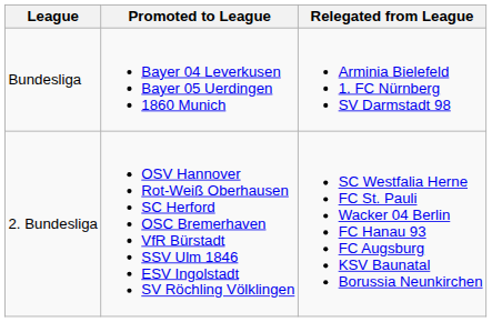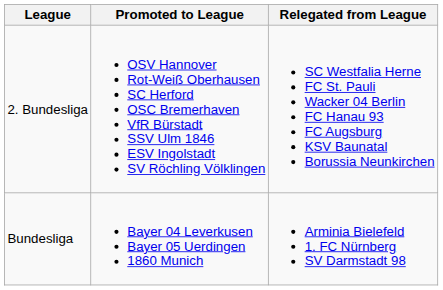 <table class="wikitable">
 <tr>
 <th>League</th>
 <th>Promoted to League</th>
 <th>Relegated from League</th>
 </tr>
 <tr>
+<td>2. Bundesliga</td>
+<td><br><ul><li><a href='#'>OSV Hannover</a></li><li><a href='#'>Rot-Weiß Oberhausen</a></li><li><a href='#'>SC Herford</a></li><li><a href='#'>OSC Bremerhaven</a></li><li><a href='#'>VfR Bürstadt</a></li><li><a href='#'>SSV Ulm 1846</a></li><li><a href='#'>ESV Ingolstadt</a></li><li><a href='#'>SV Röchling Völklingen</a></li></ul></td>
+<td><br><ul><li><a href='#'>SC Westfalia Herne</a></li><li><a href='#'>FC St. Pauli</a></li><li><a href='#'>Wacker 04 Berlin</a></li><li><a href='#'>FC Hanau 93</a></li><li><a href='#'>FC Augsburg</a></li><li><a href='#'>KSV Baunatal</a></li><li><a href='#'>Borussia Neunkirchen</a></li></ul></td>
+</tr>
+<tr>
 <td>Bundesliga</td>
 <td><br><ul><li><a href='#'>Bayer 04 Leverkusen</a></li><li><a href='#'>Bayer 05 Uerdingen</a></li><li><a href='#'>1860 Munich</a></li></ul></td>
 <td><br><ul><li><a href='#'>Arminia Bielefeld</a></li><li><a href='#'>1. FC Nürnberg</a></li><li><a href='#'>SV Darmstadt 98</a></li></ul></td>
 </tr>
-<tr>
-<td>2. Bundesliga</td>
-<td><br><ul><li><a href='#'>OSV Hannover</a></li><li><a href='#'>Rot-Weiß Oberhausen</a></li><li><a href='#'>SC Herford</a></li><li><a href='#'>OSC Bremerhaven</a></li><li><a href='#'>VfR Bürstadt</a></li><li><a href='#'>SSV Ulm 1846</a></li><li><a href='#'>ESV Ingolstadt</a></li><li><a href='#'>SV Röchling Völklingen</a></li></ul></td>
-<td><br><ul><li><a href='#'>SC Westfalia Herne</a></li><li><a href='#'>FC St. Pauli</a></li><li><a href='#'>Wacker 04 Berlin</a></li><li><a href='#'>FC Hanau 93</a></li><li><a href='#'>FC Augsburg</a></li><li><a href='#'>KSV Baunatal</a></li><li><a href='#'>Borussia Neunkirchen</a></li></ul></td>
-</tr>
 </table>
